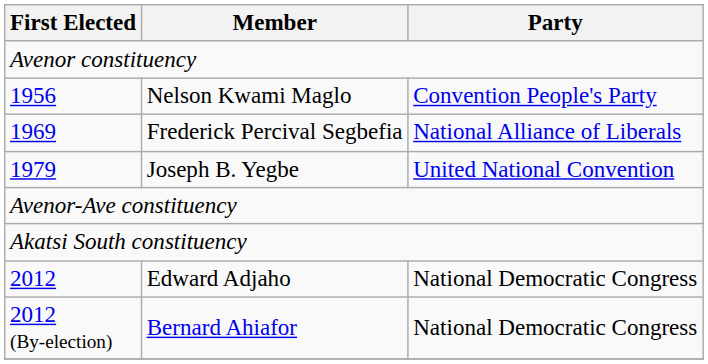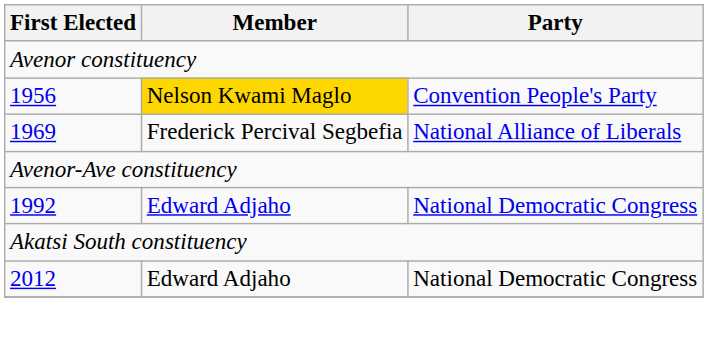 <table class="wikitable">
 <tr>
 <th>First Elected</th>
 <th>Member</th>
 <th>Party</th>
 </tr>
 <tr>
 <td colspan=3><em>Avenor constituency</em></td>
 </tr>
 <tr>
 <td><a href='#'>1956</a></td>
-<td>Nelson Kwami Maglo</td>
+<td style="background: gold;">Nelson Kwami Maglo</td>
 <td><a href='#'>Convention People's Party</a></td>
 </tr>
 <tr>
 <td><a href='#'>1969</a></td>
 <td>Frederick Percival Segbefia</td>
 <td><a href='#'>National Alliance of Liberals</a></td>
 </tr>
 <tr>
-<td><a href='#'>1979</a></td>
-<td>Joseph B. Yegbe</td>
-<td><a href='#'>United National Convention</a></td>
+<td colspan=3><em>Avenor-Ave constituency</em></td>
 </tr>
 <tr>
-<td colspan=3><em>Avenor-Ave constituency</em></td>
+<td><a href='#'>1992</a></td>
+<td><a href='#'>Edward Adjaho</a></td>
+<td><a href='#'>National Democratic Congress</a></td>
 </tr>
 <tr>
 <td colspan=3><em>Akatsi South constituency</em></td>
 </tr>
 <tr>
 <td><a href='#'>2012</a></td>
 <td>Edward Adjaho</td>
 <td>National Democratic Congress</td>
 </tr>
 <tr>
-<td><a href='#'>2012</a><br><small>(By-election)</small></td>
-<td><a href='#'>Bernard Ahiafor</a></td>
-<td>National Democratic Congress</td>
-</tr>
-<tr>
 </tr>
 </table>
